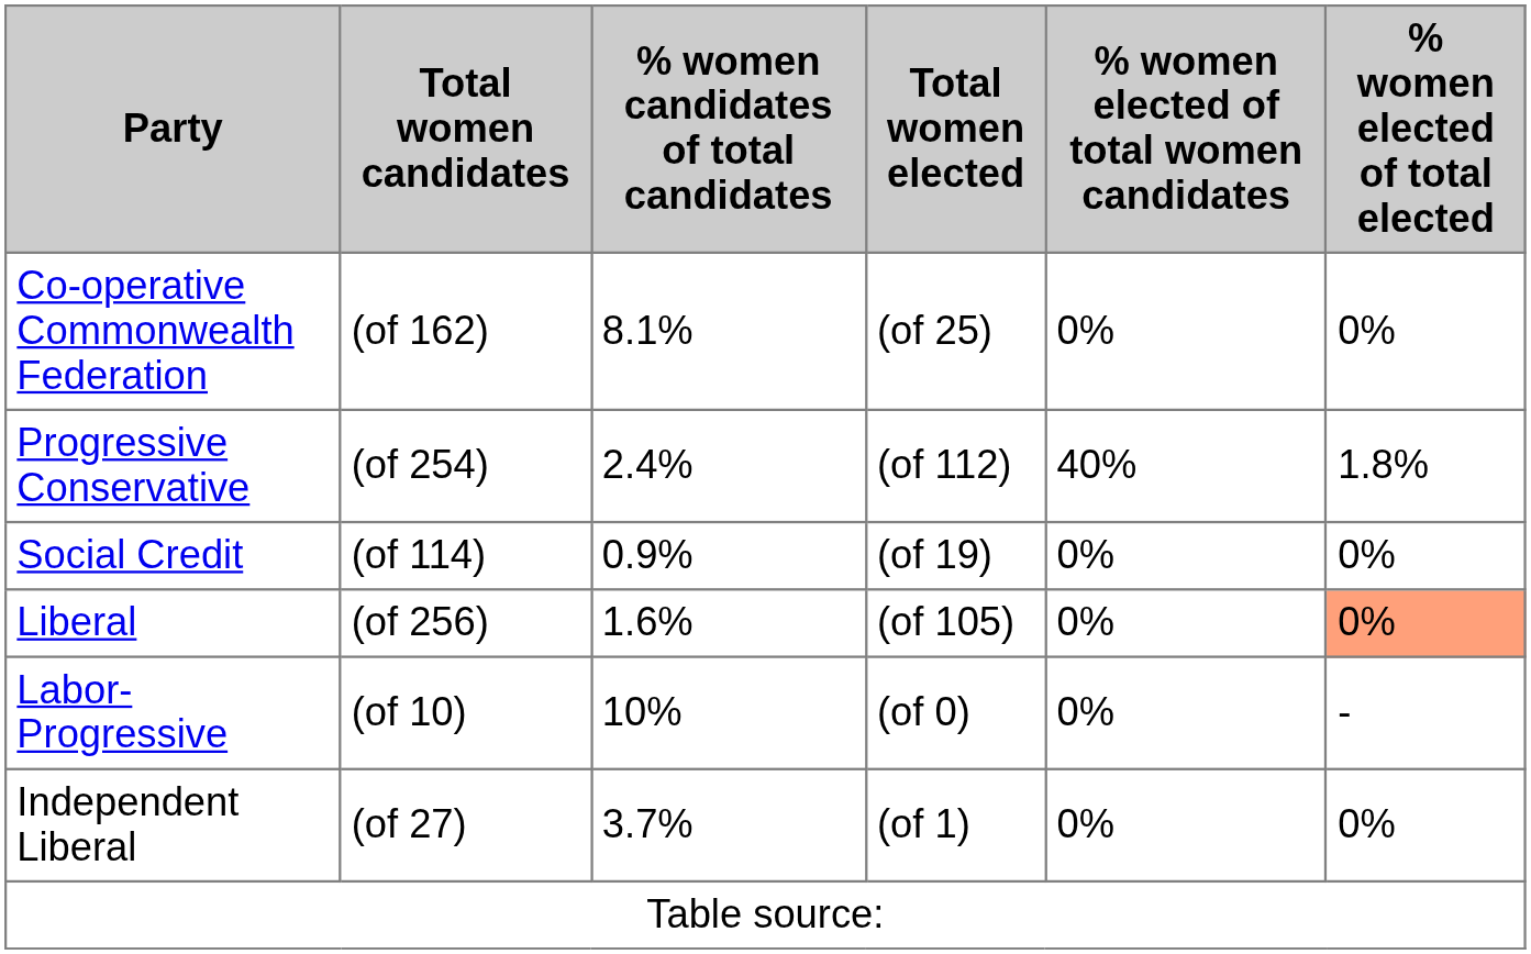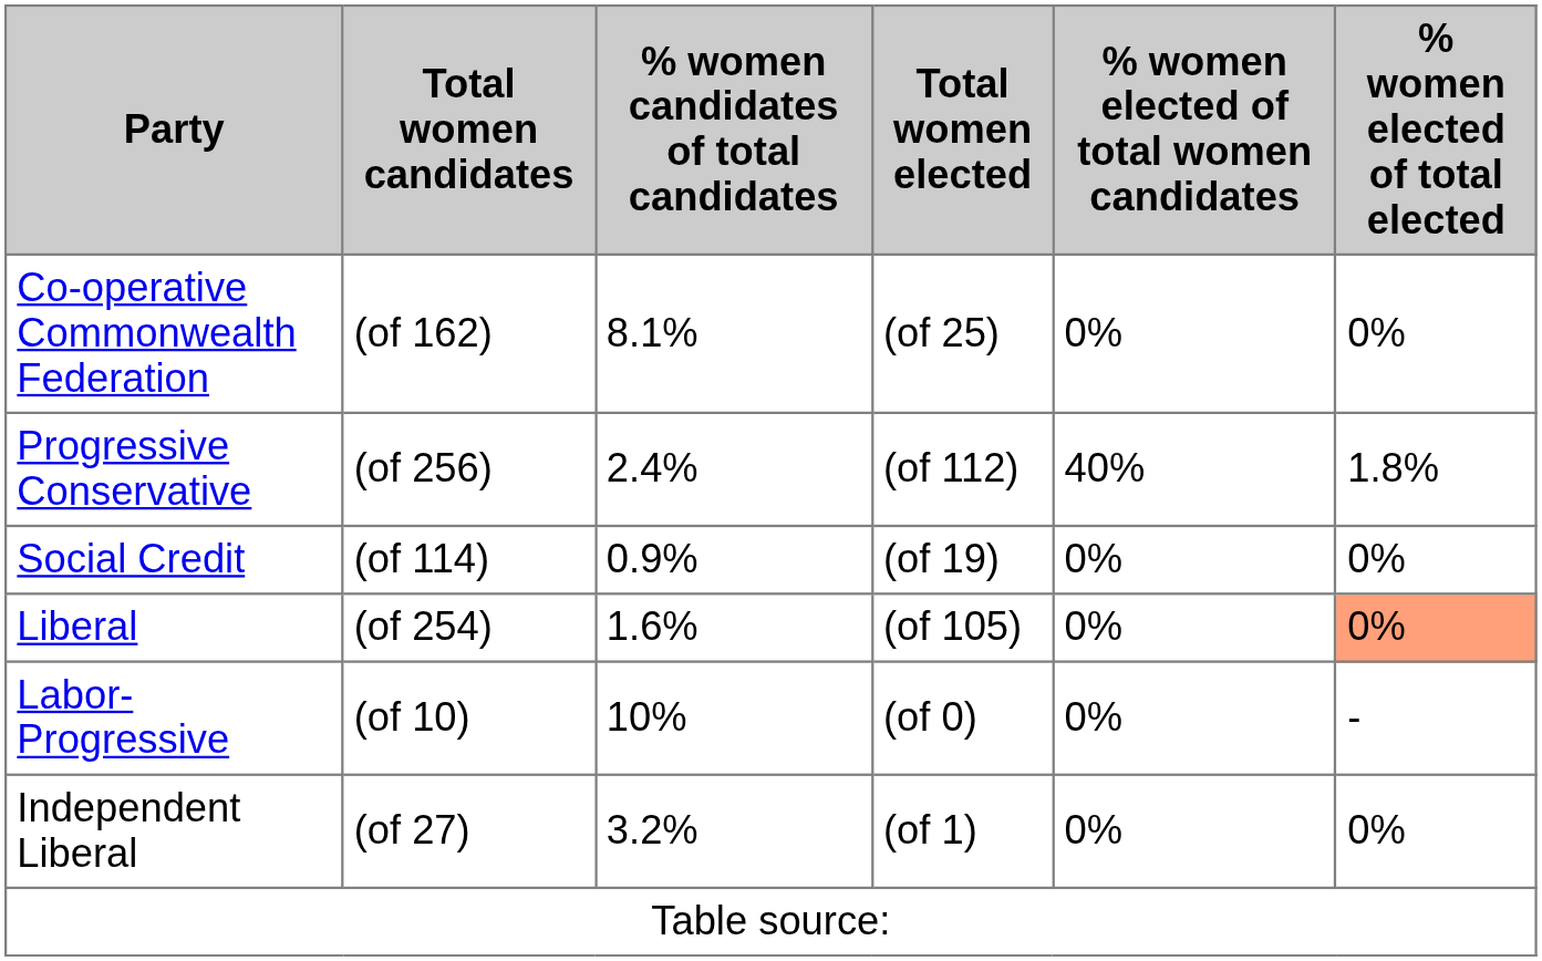 <table border="1" cellpadding="4" width="610" cellspacing="0" style="border-collapse: collapse" class="sortable">
 <tr bgcolor="CCCCCC">
 <th>Party</th>
 <th>Total women candidates</th>
 <th>% women candidates of total candidates</th>
 <th>Total women elected</th>
 <th>% women elected of total women candidates</th>
 <th>% women elected of total elected</th>
 </tr>
 <tr>
 <td><a href='#'>Co-operative Commonwealth Federation</a></td>
 <td> (of 162)</td>
 <td>8.1%</td>
 <td> (of 25)</td>
 <td>0%</td>
 <td>0%</td>
 </tr>
 <tr>
 <td><a href='#'>Progressive Conservative</a></td>
-<td> (of 254)</td>
+<td> (of 256)</td>
 <td>2.4%</td>
 <td> (of 112)</td>
 <td>40%</td>
 <td>1.8%</td>
 </tr>
 <tr>
 <td><a href='#'>Social Credit</a></td>
 <td> (of 114)</td>
 <td>0.9%</td>
 <td> (of 19)</td>
 <td>0%</td>
 <td>0%</td>
 </tr>
 <tr>
 <td><a href='#'>Liberal</a></td>
-<td> (of 256)</td>
+<td> (of 254)</td>
 <td>1.6%</td>
 <td> (of 105)</td>
 <td>0%</td>
 <td style="background: lightsalmon;">0%</td>
 </tr>
 <tr>
 <td><a href='#'>Labor-Progressive</a></td>
 <td> (of 10)</td>
 <td>10%</td>
 <td> (of 0)</td>
 <td>0%</td>
 <td>-</td>
 </tr>
 <tr>
 <td>Independent Liberal</td>
 <td> (of 27)</td>
-<td>3.7%</td>
+<td>3.2%</td>
 <td> (of 1)</td>
 <td>0%</td>
 <td>0%</td>
 </tr>
 <tr class="sortbottom">
 <td colspan="6" align="center">Table source:</td>
 </tr>
 </table>
